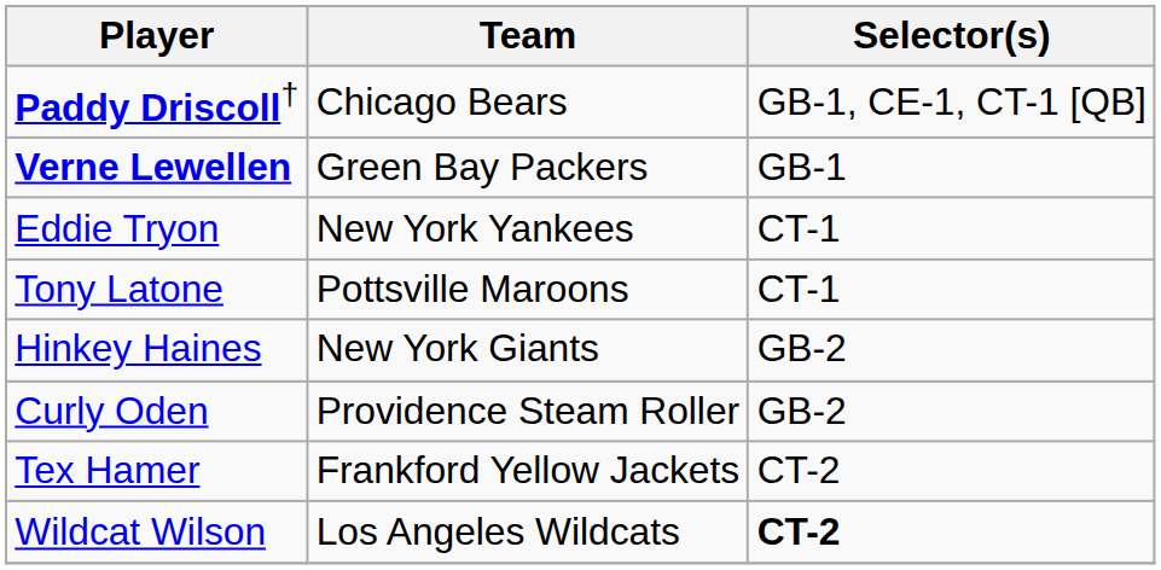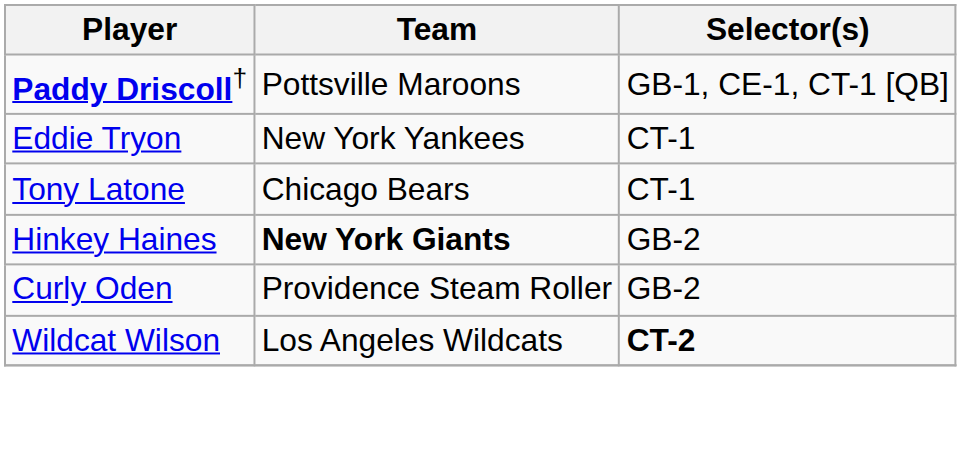 <table class="wikitable" style="text-align:left;">
 <tr>
 <th>Player</th>
 <th>Team</th>
 <th>Selector(s)</th>
 </tr>
 <tr>
 <td><strong><a href='#'>Paddy Driscoll</a></strong><sup>†</sup></td>
-<td>Chicago Bears</td>
+<td>Pottsville Maroons</td>
 <td>GB-1, CE-1, CT-1 [QB]</td>
-</tr>
-<tr>
-<td><strong><a href='#'>Verne Lewellen</a></strong></td>
-<td>Green Bay Packers</td>
-<td>GB-1</td>
 </tr>
 <tr>
 <td><a href='#'>Eddie Tryon</a></td>
 <td>New York Yankees</td>
 <td>CT-1</td>
 </tr>
 <tr>
 <td><a href='#'>Tony Latone</a></td>
-<td>Pottsville Maroons</td>
+<td>Chicago Bears</td>
 <td>CT-1</td>
 </tr>
 <tr>
 <td><a href='#'>Hinkey Haines</a></td>
-<td>New York Giants</td>
+<td><strong>New York Giants</strong></td>
 <td>GB-2</td>
 </tr>
 <tr>
 <td><a href='#'>Curly Oden</a></td>
 <td>Providence Steam Roller</td>
 <td>GB-2</td>
-</tr>
-<tr>
-<td><a href='#'>Tex Hamer</a></td>
-<td>Frankford Yellow Jackets</td>
-<td>CT-2</td>
 </tr>
 <tr>
 <td><a href='#'>Wildcat Wilson</a></td>
 <td>Los Angeles Wildcats</td>
 <td><strong>CT-2</strong></td>
 </tr>
 <tr>
 </tr>
 </table>
